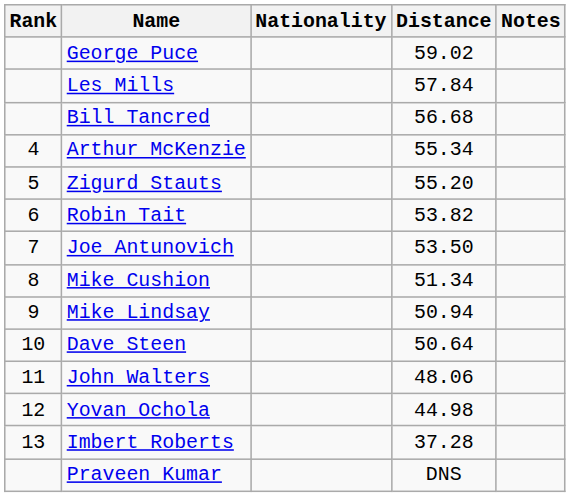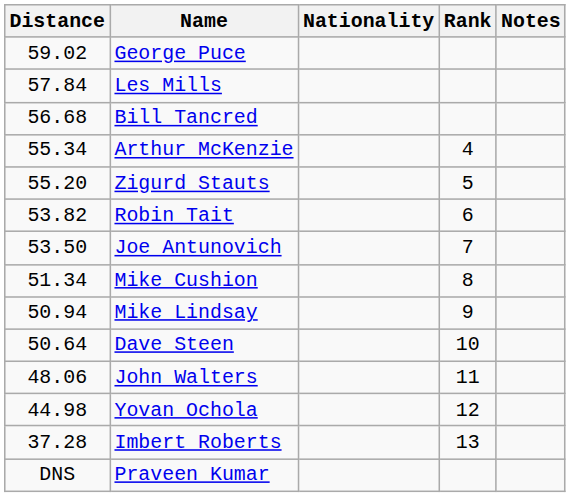 <table class="wikitable sortable" style=" text-align:center;">
 <tr>
-<th scope=col>Rank</th>
+<th>Distance</th>
 <th scope=col>Name</th>
 <th>Nationality</th>
-<th>Distance</th>
+<th scope=col>Rank</th>
 <th>Notes</th>
 </tr>
 <tr>
-<td></td>
+<td>59.02</td>
 <td style="text-align:left;"><a href='#'>George Puce</a></td>
 <td style="text-align:left;"></td>
-<td>59.02</td>
+<td></td>
 <td></td>
 </tr>
 <tr>
-<td></td>
+<td>57.84</td>
 <td style="text-align:left;"><a href='#'>Les Mills</a></td>
 <td style="text-align:left;"></td>
-<td>57.84</td>
+<td></td>
 <td></td>
 </tr>
 <tr>
-<td></td>
+<td>56.68</td>
 <td style="text-align:left;"><a href='#'>Bill Tancred</a></td>
 <td style="text-align:left;"></td>
-<td>56.68</td>
+<td></td>
 <td></td>
 </tr>
 <tr>
-<td>4</td>
+<td>55.34</td>
 <td style="text-align:left;"><a href='#'>Arthur McKenzie</a></td>
 <td style="text-align:left;"></td>
-<td>55.34</td>
+<td>4</td>
 <td></td>
 </tr>
 <tr>
-<td>5</td>
+<td>55.20</td>
 <td style="text-align:left;"><a href='#'>Zigurd Stauts</a></td>
 <td style="text-align:left;"></td>
-<td>55.20</td>
+<td>5</td>
 <td></td>
 </tr>
 <tr>
-<td>6</td>
+<td>53.82</td>
 <td style="text-align:left;"><a href='#'>Robin Tait</a></td>
 <td style="text-align:left;"></td>
-<td>53.82</td>
+<td>6</td>
 <td></td>
 </tr>
 <tr>
-<td>7</td>
+<td>53.50</td>
 <td style="text-align:left;"><a href='#'>Joe Antunovich</a></td>
 <td style="text-align:left;"></td>
-<td>53.50</td>
+<td>7</td>
 <td></td>
 </tr>
 <tr>
-<td>8</td>
+<td>51.34</td>
 <td style="text-align:left;"><a href='#'>Mike Cushion</a></td>
 <td style="text-align:left;"></td>
-<td>51.34</td>
+<td>8</td>
 <td></td>
 </tr>
 <tr>
-<td>9</td>
+<td>50.94</td>
 <td style="text-align:left;"><a href='#'>Mike Lindsay</a></td>
 <td style="text-align:left;"></td>
-<td>50.94</td>
+<td>9</td>
 <td></td>
 </tr>
 <tr>
-<td>10</td>
+<td>50.64</td>
 <td style="text-align:left;"><a href='#'>Dave Steen</a></td>
 <td style="text-align:left;"></td>
-<td>50.64</td>
+<td>10</td>
 <td></td>
 </tr>
 <tr>
-<td>11</td>
+<td>48.06</td>
 <td style="text-align:left;"><a href='#'>John Walters</a></td>
 <td style="text-align:left;"></td>
-<td>48.06</td>
+<td>11</td>
 <td></td>
 </tr>
 <tr>
-<td>12</td>
+<td>44.98</td>
 <td style="text-align:left;"><a href='#'>Yovan Ochola</a></td>
 <td style="text-align:left;"></td>
-<td>44.98</td>
+<td>12</td>
 <td></td>
 </tr>
 <tr>
-<td>13</td>
+<td>37.28</td>
 <td style="text-align:left;"><a href='#'>Imbert Roberts</a></td>
 <td style="text-align:left;"></td>
-<td>37.28</td>
+<td>13</td>
 <td></td>
 </tr>
 <tr>
-<td data-sort-value="14"></td>
+<td data-sort-value="00.00">DNS</td>
 <td style="text-align:left;"><a href='#'>Praveen Kumar</a></td>
 <td style="text-align:left;"></td>
-<td data-sort-value="00.00">DNS</td>
+<td data-sort-value="14"></td>
 <td></td>
 </tr>
 </table>
